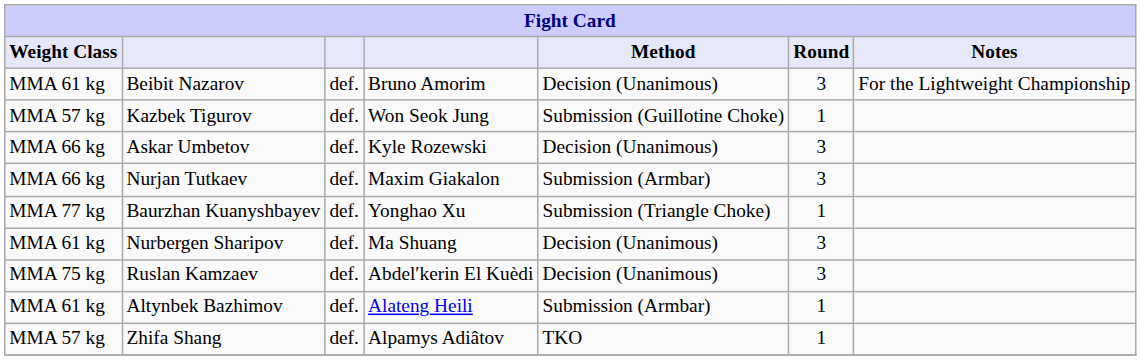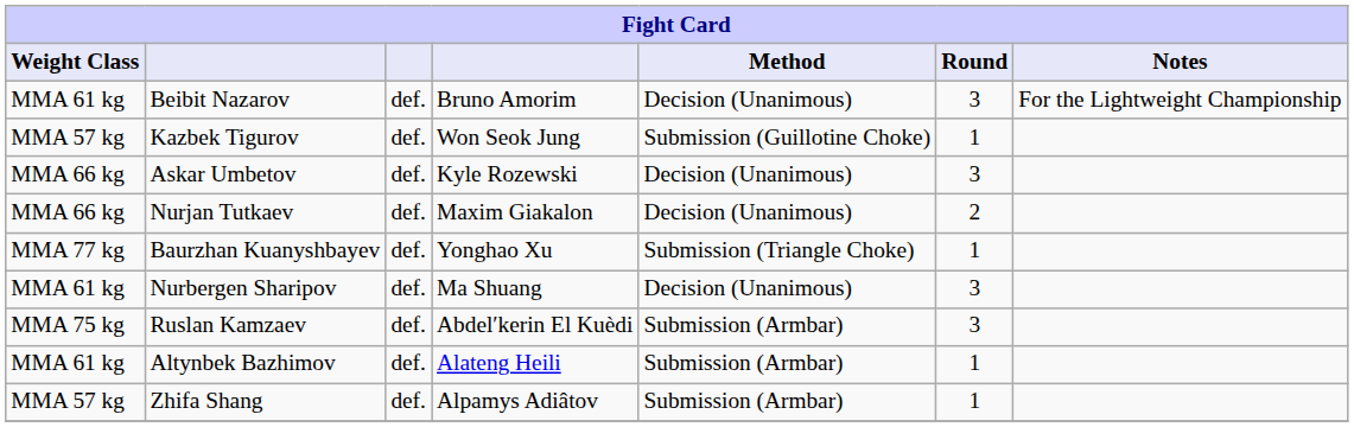 <table class="wikitable" style="font-size: 80%;">
 <tr>
 <th colspan="8" style="background-color: #ccf; color: #000080; text-align: center;"><strong>Fight Card</strong></th>
 </tr>
 <tr>
 <th colspan="1" style="background-color: #E6E8FA; color: #000000; text-align: center;">Weight Class</th>
 <th colspan="1" style="background-color: #E6E8FA; color: #000000; text-align: center;"></th>
 <th colspan="1" style="background-color: #E6E8FA; color: #000000; text-align: center;"></th>
 <th colspan="1" style="background-color: #E6E8FA; color: #000000; text-align: center;"></th>
 <th colspan="1" style="background-color: #E6E8FA; color: #000000; text-align: center;">Method</th>
 <th colspan="1" style="background-color: #E6E8FA; color: #000000; text-align: center;">Round</th>
 <th colspan="1" style="background-color: #E6E8FA; color: #000000; text-align: center;">Notes</th>
 </tr>
 <tr>
 <td>MMA 61 kg</td>
 <td> Beibit Nazarov</td>
 <td align=center>def.</td>
 <td> Bruno Amorim</td>
 <td>Decision (Unanimous)</td>
 <td align=center>3</td>
 <td>For the Lightweight Championship</td>
 </tr>
 <tr>
 <td>MMA 57 kg</td>
 <td> Kazbek Tigurov</td>
 <td align=center>def.</td>
 <td> Won Seok Jung</td>
 <td>Submission (Guillotine Choke)</td>
 <td align=center>1</td>
 <td></td>
 </tr>
 <tr>
 <td>MMA 66 kg</td>
 <td> Askar Umbetov</td>
 <td align=center>def.</td>
 <td> Kyle Rozewski</td>
 <td>Decision (Unanimous)</td>
 <td align=center>3</td>
 <td></td>
 </tr>
 <tr>
 <td>MMA 66 kg</td>
 <td> Nurjan Tutkaev</td>
 <td align=center>def.</td>
 <td> Maxim Giakalon</td>
-<td>Submission (Armbar)</td>
-<td align=center>3</td>
+<td>Decision (Unanimous)</td>
+<td align=center>2</td>
 <td></td>
 </tr>
 <tr>
 <td>MMA 77 kg</td>
 <td> Baurzhan Kuanyshbayev</td>
 <td align=center>def.</td>
 <td> Yonghao Xu</td>
 <td>Submission (Triangle Choke)</td>
 <td align=center>1</td>
 <td></td>
 </tr>
 <tr>
 <td>MMA 61 kg</td>
 <td> Nurbergen Sharipov</td>
 <td align=center>def.</td>
 <td> Ma Shuang</td>
 <td>Decision (Unanimous)</td>
 <td align=center>3</td>
 <td></td>
 </tr>
 <tr>
 <td>MMA 75 kg</td>
 <td> Ruslan Kamzaev</td>
 <td align=center>def.</td>
 <td> Abdel′kerin El Kuèdi</td>
-<td>Decision (Unanimous)</td>
+<td>Submission (Armbar)</td>
 <td align=center>3</td>
 <td></td>
 </tr>
 <tr>
 <td>MMA 61 kg</td>
 <td> Altynbek Bazhimov</td>
 <td align=center>def.</td>
 <td> <a href='#'>Alateng Heili</a></td>
 <td>Submission (Armbar)</td>
 <td align=center>1</td>
 <td></td>
 </tr>
 <tr>
 <td>MMA 57 kg</td>
 <td> Zhifa Shang</td>
 <td align=center>def.</td>
 <td> Alpamys Adiâtov</td>
-<td>TKO</td>
+<td>Submission (Armbar)</td>
 <td align=center>1</td>
 <td></td>
 </tr>
 <tr>
 </tr>
 </table>
